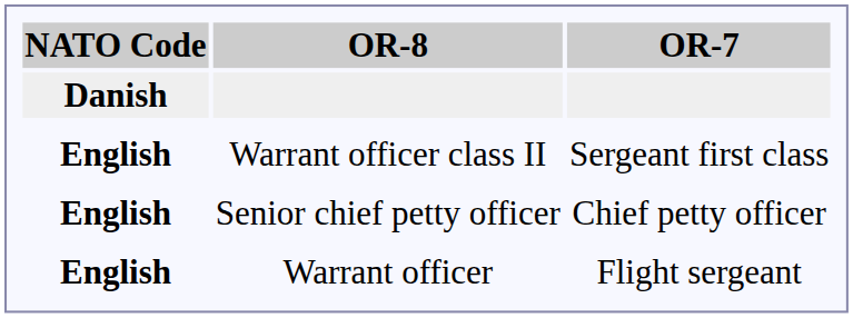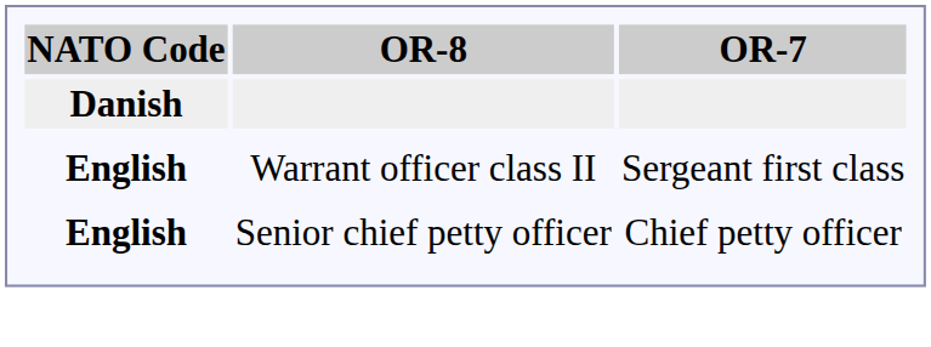 <table style="border:1px solid #8888aa; background-color:#f7f8ff; padding:5px; font-size:95%; margin: 0px 12px 12px 0px;">
 <tr style="background-color:#CCCCCC; text-align:center;">
 <th>NATO Code</th>
 <th>OR-8</th>
 <th>OR-7</th>
 </tr>
 <tr style="text-align:center; background:#efefef;">
 <th>Danish</th>
 <td></td>
 <td></td>
 </tr>
 <tr style="text-align:center;">
 <td><strong></strong></td>
 <td></td>
 <td></td>
 </tr>
 <tr style="text-align:center;">
 <th>English</th>
 <td>Warrant officer class II</td>
 <td>Sergeant first class</td>
 </tr>
 <tr style="text-align:center;">
 <td><strong></strong></td>
 <td></td>
 <td></td>
 </tr>
 <tr style="text-align:center;">
 <th>English</th>
 <td>Senior chief petty officer</td>
 <td>Chief petty officer</td>
 </tr>
 <tr style="text-align:center;">
 <td><strong></strong></td>
 <td></td>
 <td></td>
 </tr>
-<tr style="text-align:center;">
-<th>English</th>
-<td>Warrant officer</td>
-<td>Flight sergeant</td>
-</tr>
 </table>
